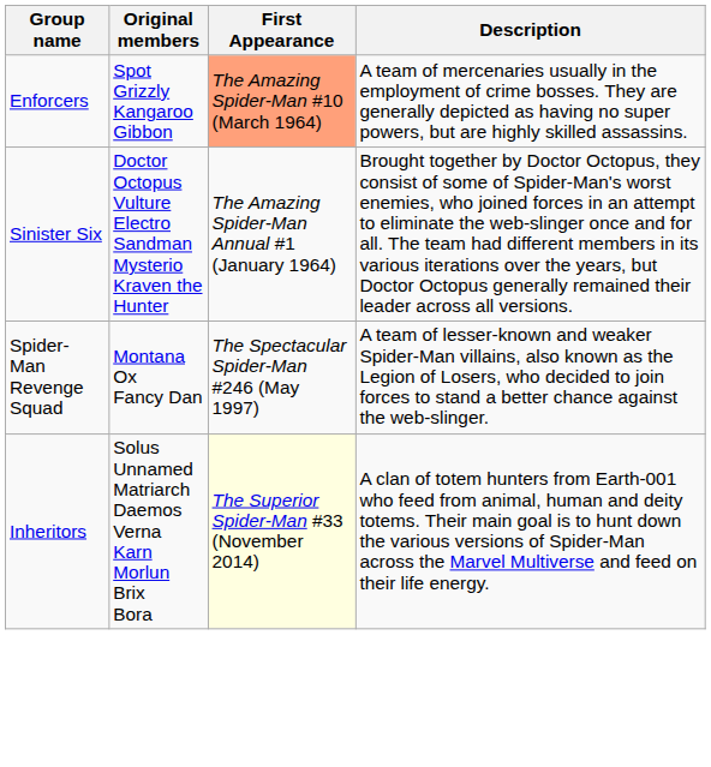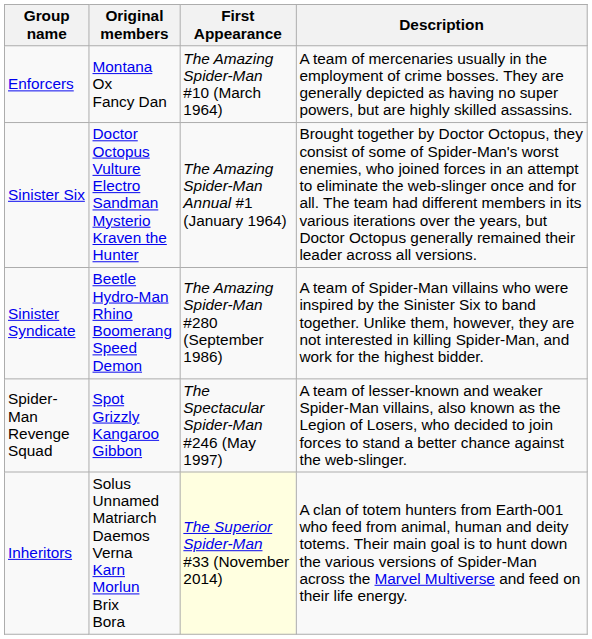 <table class=wikitable>
 <tr>
 <th>Group name</th>
 <th>Original members</th>
 <th>First Appearance</th>
 <th width=50%>Description</th>
 </tr>
 <tr>
 <td><a href='#'>Enforcers</a></td>
-<td><a href='#'>Spot</a><br><a href='#'>Grizzly</a><br><a href='#'>Kangaroo</a><br><a href='#'>Gibbon</a></td>
-<td style="background: lightsalmon;"><em>The Amazing Spider-Man</em> #10 (March 1964)</td>
+<td><a href='#'>Montana</a><br>Ox<br>Fancy Dan</td>
+<td><em>The Amazing Spider-Man</em> #10 (March 1964)</td>
 <td>A team of mercenaries usually in the employment of crime bosses. They are generally depicted as having no super powers, but are highly skilled assassins.</td>
 </tr>
 <tr>
 <td><a href='#'>Sinister Six</a></td>
 <td><a href='#'>Doctor Octopus</a><br><a href='#'>Vulture</a><br><a href='#'>Electro</a><br><a href='#'>Sandman</a><br><a href='#'>Mysterio</a><br><a href='#'>Kraven the Hunter</a></td>
 <td><em>The Amazing Spider-Man Annual</em> #1 (January 1964)</td>
 <td>Brought together by Doctor Octopus, they consist of some of Spider-Man's worst enemies, who joined forces in an attempt to eliminate the web-slinger once and for all. The team had different members in its various iterations over the years, but Doctor Octopus generally remained their leader across all versions.</td>
 </tr>
 <tr>
+<td><a href='#'>Sinister Syndicate</a></td>
+<td><a href='#'>Beetle</a><br><a href='#'>Hydro-Man</a><br><a href='#'>Rhino</a><br><a href='#'>Boomerang</a><br><a href='#'>Speed Demon</a></td>
+<td><em>The Amazing Spider-Man</em> #280 (September 1986)</td>
+<td>A team of Spider-Man villains who were inspired by the Sinister Six to band together. Unlike them, however, they are not interested in killing Spider-Man, and work for the highest bidder.</td>
+</tr>
+<tr>
 <td>Spider-Man Revenge Squad</td>
-<td><a href='#'>Montana</a><br>Ox<br>Fancy Dan</td>
+<td><a href='#'>Spot</a><br><a href='#'>Grizzly</a><br><a href='#'>Kangaroo</a><br><a href='#'>Gibbon</a></td>
 <td><em>The Spectacular Spider-Man</em> #246 (May 1997)</td>
 <td>A team of lesser-known and weaker Spider-Man villains, also known as the Legion of Losers, who decided to join forces to stand a better chance against the web-slinger.</td>
 </tr>
 <tr>
 <td><a href='#'>Inheritors</a></td>
 <td>Solus<br>Unnamed Matriarch<br>Daemos<br>Verna<br><a href='#'>Karn</a><br><a href='#'>Morlun</a><br>Brix<br>Bora</td>
 <td style="background: lightyellow;"><em><a href='#'>The Superior Spider-Man</a></em> #33 (November 2014)</td>
 <td>A clan of totem hunters from Earth-001 who feed from animal, human and deity totems. Their main goal is to hunt down the various versions of Spider-Man across the <a href='#'>Marvel Multiverse</a> and feed on their life energy.</td>
 </tr>
 </table>
